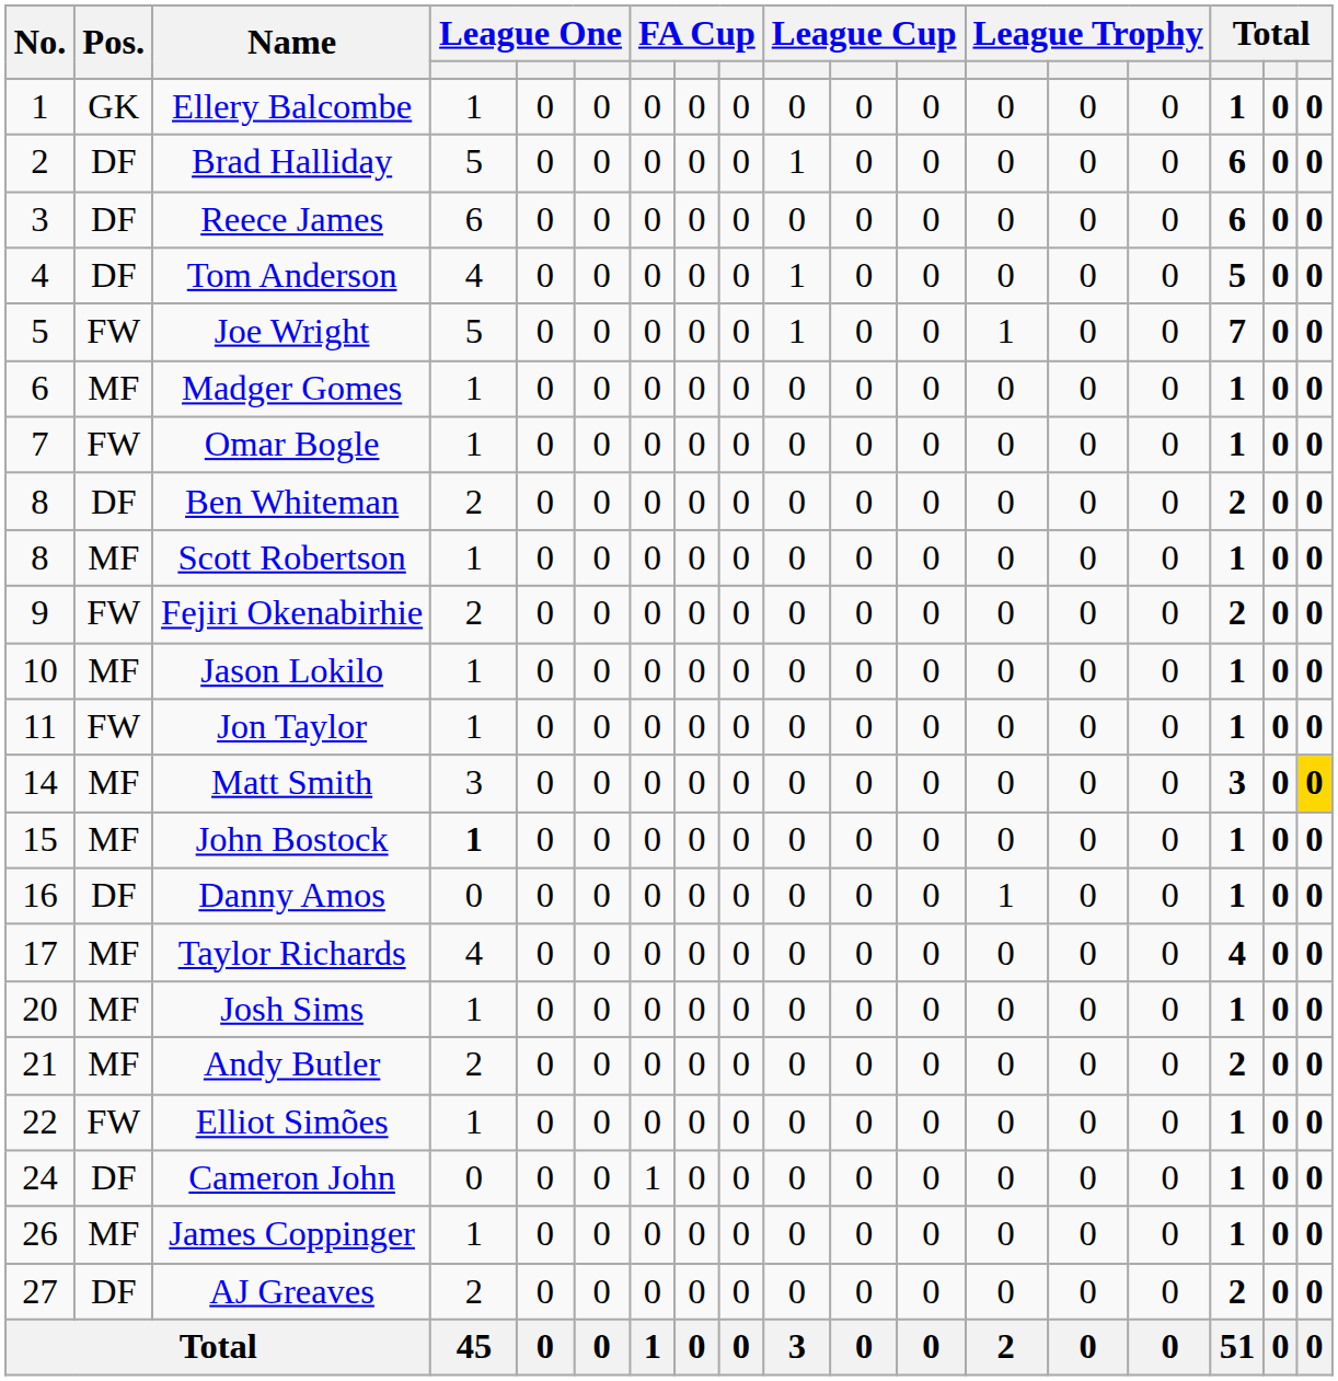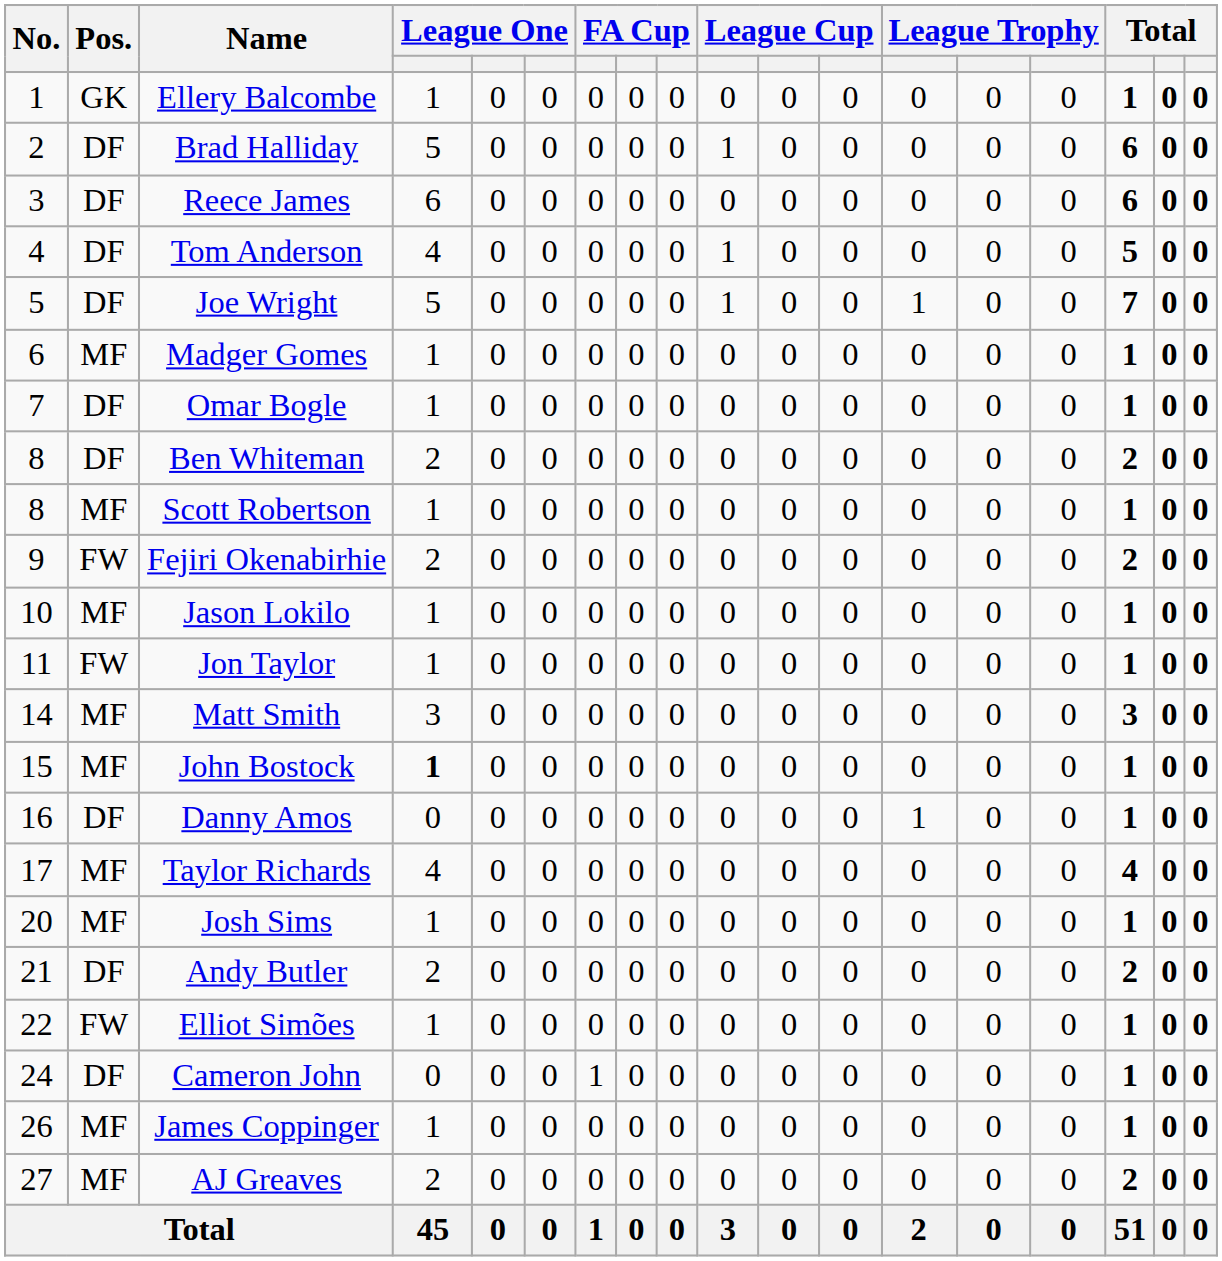 <table class="wikitable sortable" style="text-align: center">
 <tr>
 <th rowspan="2">No.</th>
 <th rowspan="2">Pos.</th>
 <th rowspan="2">Name</th>
 <th colspan="3"><a href='#'>League One</a></th>
 <th colspan="3"><a href='#'>FA Cup</a></th>
 <th colspan="3"><a href='#'>League Cup</a></th>
 <th colspan="3"><a href='#'>League Trophy</a></th>
 <th colspan="3">Total</th>
 </tr>
 <tr>
 <th></th>
 <th></th>
 <th></th>
 <th></th>
 <th></th>
 <th></th>
 <th></th>
 <th></th>
 <th></th>
 <th></th>
 <th></th>
 <th></th>
 <th></th>
 <th></th>
 <th></th>
 </tr>
 <tr>
 <td>1</td>
 <td>GK</td>
 <td><a href='#'>Ellery Balcombe</a></td>
 <td>1</td>
 <td>0</td>
 <td>0</td>
 <td>0</td>
 <td>0</td>
 <td>0</td>
 <td>0</td>
 <td>0</td>
 <td>0</td>
 <td>0</td>
 <td>0</td>
 <td>0</td>
 <td><strong>1</strong></td>
 <td><strong>0</strong></td>
 <td><strong>0</strong></td>
 </tr>
 <tr>
 <td>2</td>
 <td>DF</td>
 <td><a href='#'>Brad Halliday</a></td>
 <td>5</td>
 <td>0</td>
 <td>0</td>
 <td>0</td>
 <td>0</td>
 <td>0</td>
 <td>1</td>
 <td>0</td>
 <td>0</td>
 <td>0</td>
 <td>0</td>
 <td>0</td>
 <td><strong>6</strong></td>
 <td><strong>0</strong></td>
 <td><strong>0</strong></td>
 </tr>
 <tr>
 <td>3</td>
 <td>DF</td>
 <td><a href='#'>Reece James</a></td>
 <td>6</td>
 <td>0</td>
 <td>0</td>
 <td>0</td>
 <td>0</td>
 <td>0</td>
 <td>0</td>
 <td>0</td>
 <td>0</td>
 <td>0</td>
 <td>0</td>
 <td>0</td>
 <td><strong>6</strong></td>
 <td><strong>0</strong></td>
 <td><strong>0</strong></td>
 </tr>
 <tr>
 <td>4</td>
 <td>DF</td>
 <td><a href='#'>Tom Anderson</a></td>
 <td>4</td>
 <td>0</td>
 <td>0</td>
 <td>0</td>
 <td>0</td>
 <td>0</td>
 <td>1</td>
 <td>0</td>
 <td>0</td>
 <td>0</td>
 <td>0</td>
 <td>0</td>
 <td><strong>5</strong></td>
 <td><strong>0</strong></td>
 <td><strong>0</strong></td>
 </tr>
 <tr>
 <td>5</td>
-<td>FW</td>
+<td>DF</td>
 <td><a href='#'>Joe Wright</a></td>
 <td>5</td>
 <td>0</td>
 <td>0</td>
 <td>0</td>
 <td>0</td>
 <td>0</td>
 <td>1</td>
 <td>0</td>
 <td>0</td>
 <td>1</td>
 <td>0</td>
 <td>0</td>
 <td><strong>7</strong></td>
 <td><strong>0</strong></td>
 <td><strong>0</strong></td>
 </tr>
 <tr>
 <td>6</td>
 <td>MF</td>
 <td><a href='#'>Madger Gomes</a></td>
 <td>1</td>
 <td>0</td>
 <td>0</td>
 <td>0</td>
 <td>0</td>
 <td>0</td>
 <td>0</td>
 <td>0</td>
 <td>0</td>
 <td>0</td>
 <td>0</td>
 <td>0</td>
 <td><strong>1</strong></td>
 <td><strong>0</strong></td>
 <td><strong>0</strong></td>
 </tr>
 <tr>
 <td>7</td>
-<td>FW</td>
+<td>DF</td>
 <td><a href='#'>Omar Bogle</a></td>
 <td>1</td>
 <td>0</td>
 <td>0</td>
 <td>0</td>
 <td>0</td>
 <td>0</td>
 <td>0</td>
 <td>0</td>
 <td>0</td>
 <td>0</td>
 <td>0</td>
 <td>0</td>
 <td><strong>1</strong></td>
 <td><strong>0</strong></td>
 <td><strong>0</strong></td>
 </tr>
 <tr>
 <td>8</td>
 <td>DF</td>
 <td><a href='#'>Ben Whiteman</a></td>
 <td>2</td>
 <td>0</td>
 <td>0</td>
 <td>0</td>
 <td>0</td>
 <td>0</td>
 <td>0</td>
 <td>0</td>
 <td>0</td>
 <td>0</td>
 <td>0</td>
 <td>0</td>
 <td><strong>2</strong></td>
 <td><strong>0</strong></td>
 <td><strong>0</strong></td>
 </tr>
 <tr>
 <td>8</td>
 <td>MF</td>
 <td><a href='#'>Scott Robertson</a></td>
 <td>1</td>
 <td>0</td>
 <td>0</td>
 <td>0</td>
 <td>0</td>
 <td>0</td>
 <td>0</td>
 <td>0</td>
 <td>0</td>
 <td>0</td>
 <td>0</td>
 <td>0</td>
 <td><strong>1</strong></td>
 <td><strong>0</strong></td>
 <td><strong>0</strong></td>
 </tr>
 <tr>
 <td>9</td>
 <td>FW</td>
 <td><a href='#'>Fejiri Okenabirhie</a></td>
 <td>2</td>
 <td>0</td>
 <td>0</td>
 <td>0</td>
 <td>0</td>
 <td>0</td>
 <td>0</td>
 <td>0</td>
 <td>0</td>
 <td>0</td>
 <td>0</td>
 <td>0</td>
 <td><strong>2</strong></td>
 <td><strong>0</strong></td>
 <td><strong>0</strong></td>
 </tr>
 <tr>
 <td>10</td>
 <td>MF</td>
 <td><a href='#'>Jason Lokilo</a></td>
 <td>1</td>
 <td>0</td>
 <td>0</td>
 <td>0</td>
 <td>0</td>
 <td>0</td>
 <td>0</td>
 <td>0</td>
 <td>0</td>
 <td>0</td>
 <td>0</td>
 <td>0</td>
 <td><strong>1</strong></td>
 <td><strong>0</strong></td>
 <td><strong>0</strong></td>
 </tr>
 <tr>
 <td>11</td>
 <td>FW</td>
 <td><a href='#'>Jon Taylor</a></td>
 <td>1</td>
 <td>0</td>
 <td>0</td>
 <td>0</td>
 <td>0</td>
 <td>0</td>
 <td>0</td>
 <td>0</td>
 <td>0</td>
 <td>0</td>
 <td>0</td>
 <td>0</td>
 <td><strong>1</strong></td>
 <td><strong>0</strong></td>
 <td><strong>0</strong></td>
 </tr>
 <tr>
 <td>14</td>
 <td>MF</td>
 <td><a href='#'>Matt Smith</a></td>
 <td>3</td>
 <td>0</td>
 <td>0</td>
 <td>0</td>
 <td>0</td>
 <td>0</td>
 <td>0</td>
 <td>0</td>
 <td>0</td>
 <td>0</td>
 <td>0</td>
 <td>0</td>
 <td><strong>3</strong></td>
 <td><strong>0</strong></td>
-<td style="background: gold;"><strong>0</strong></td>
+<td><strong>0</strong></td>
 </tr>
 <tr>
 <td>15</td>
 <td>MF</td>
 <td><a href='#'>John Bostock</a></td>
 <td><strong>1</strong></td>
 <td>0</td>
 <td>0</td>
 <td>0</td>
 <td>0</td>
 <td>0</td>
 <td>0</td>
 <td>0</td>
 <td>0</td>
 <td>0</td>
 <td>0</td>
 <td>0</td>
 <td><strong>1</strong></td>
 <td><strong>0</strong></td>
 <td><strong>0</strong></td>
 </tr>
 <tr>
 <td>16</td>
 <td>DF</td>
 <td><a href='#'>Danny Amos</a></td>
 <td>0</td>
 <td>0</td>
 <td>0</td>
 <td>0</td>
 <td>0</td>
 <td>0</td>
 <td>0</td>
 <td>0</td>
 <td>0</td>
 <td>1</td>
 <td>0</td>
 <td>0</td>
 <td><strong>1</strong></td>
 <td><strong>0</strong></td>
 <td><strong>0</strong></td>
 </tr>
 <tr>
 <td>17</td>
 <td>MF</td>
 <td><a href='#'>Taylor Richards</a></td>
 <td>4</td>
 <td>0</td>
 <td>0</td>
 <td>0</td>
 <td>0</td>
 <td>0</td>
 <td>0</td>
 <td>0</td>
 <td>0</td>
 <td>0</td>
 <td>0</td>
 <td>0</td>
 <td><strong>4</strong></td>
 <td><strong>0</strong></td>
 <td><strong>0</strong></td>
 </tr>
 <tr>
 <td>20</td>
 <td>MF</td>
 <td><a href='#'>Josh Sims</a></td>
 <td>1</td>
 <td>0</td>
 <td>0</td>
 <td>0</td>
 <td>0</td>
 <td>0</td>
 <td>0</td>
 <td>0</td>
 <td>0</td>
 <td>0</td>
 <td>0</td>
 <td>0</td>
 <td><strong>1</strong></td>
 <td><strong>0</strong></td>
 <td><strong>0</strong></td>
 </tr>
 <tr>
 <td>21</td>
-<td>MF</td>
+<td>DF</td>
 <td><a href='#'>Andy Butler</a></td>
 <td>2</td>
 <td>0</td>
 <td>0</td>
 <td>0</td>
 <td>0</td>
 <td>0</td>
 <td>0</td>
 <td>0</td>
 <td>0</td>
 <td>0</td>
 <td>0</td>
 <td>0</td>
 <td><strong>2</strong></td>
 <td><strong>0</strong></td>
 <td><strong>0</strong></td>
 </tr>
 <tr>
 <td>22</td>
 <td>FW</td>
 <td><a href='#'>Elliot Simões</a></td>
 <td>1</td>
 <td>0</td>
 <td>0</td>
 <td>0</td>
 <td>0</td>
 <td>0</td>
 <td>0</td>
 <td>0</td>
 <td>0</td>
 <td>0</td>
 <td>0</td>
 <td>0</td>
 <td><strong>1</strong></td>
 <td><strong>0</strong></td>
 <td><strong>0</strong></td>
 </tr>
 <tr>
 <td>24</td>
 <td>DF</td>
 <td><a href='#'>Cameron John</a></td>
 <td>0</td>
 <td>0</td>
 <td>0</td>
 <td>1</td>
 <td>0</td>
 <td>0</td>
 <td>0</td>
 <td>0</td>
 <td>0</td>
 <td>0</td>
 <td>0</td>
 <td>0</td>
 <td><strong>1</strong></td>
 <td><strong>0</strong></td>
 <td><strong>0</strong></td>
 </tr>
 <tr>
 <td>26</td>
 <td>MF</td>
 <td><a href='#'>James Coppinger</a></td>
 <td>1</td>
 <td>0</td>
 <td>0</td>
 <td>0</td>
 <td>0</td>
 <td>0</td>
 <td>0</td>
 <td>0</td>
 <td>0</td>
 <td>0</td>
 <td>0</td>
 <td>0</td>
 <td><strong>1</strong></td>
 <td><strong>0</strong></td>
 <td><strong>0</strong></td>
 </tr>
 <tr>
 <td>27</td>
-<td>DF</td>
+<td>MF</td>
 <td><a href='#'>AJ Greaves</a></td>
 <td>2</td>
 <td>0</td>
 <td>0</td>
 <td>0</td>
 <td>0</td>
 <td>0</td>
 <td>0</td>
 <td>0</td>
 <td>0</td>
 <td>0</td>
 <td>0</td>
 <td>0</td>
 <td><strong>2</strong></td>
 <td><strong>0</strong></td>
 <td><strong>0</strong></td>
 </tr>
 <tr>
 <th colspan="3">Total</th>
 <th>45</th>
 <th>0</th>
 <th>0</th>
 <th>1</th>
 <th>0</th>
 <th>0</th>
 <th>3</th>
 <th>0</th>
 <th>0</th>
 <th>2</th>
 <th>0</th>
 <th>0</th>
 <th>51</th>
 <th>0</th>
 <th>0</th>
 </tr>
 </table>
